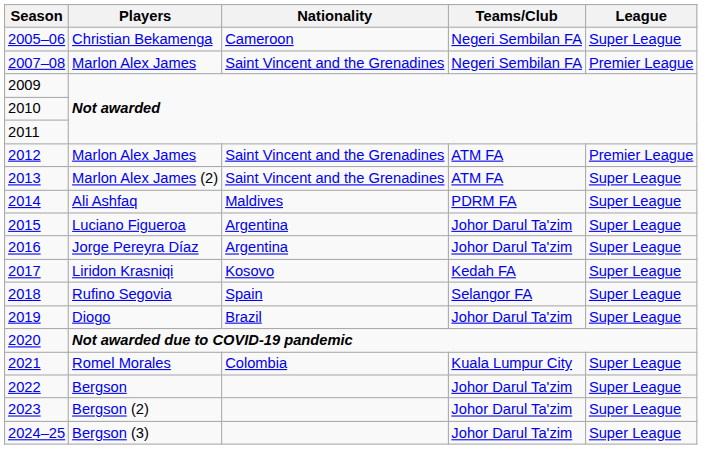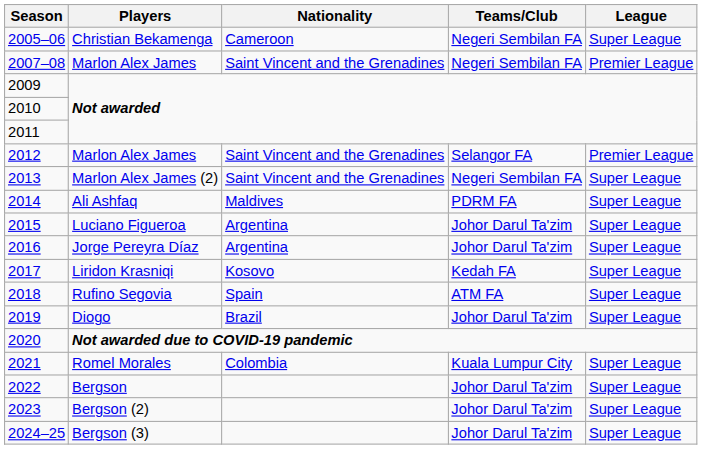 <table class="wikitable sortable" style="font-size: 85%;">
 <tr>
 <th>Season</th>
 <th>Players</th>
 <th>Nationality</th>
 <th>Teams/Club</th>
 <th>League</th>
 </tr>
 <tr>
 <td><a href='#'>2005–06</a></td>
 <td><a href='#'>Christian Bekamenga</a></td>
 <td> <a href='#'>Cameroon</a></td>
 <td> <a href='#'>Negeri Sembilan FA</a></td>
 <td><a href='#'>Super League</a></td>
 </tr>
 <tr>
 <td><a href='#'>2007–08</a></td>
 <td><a href='#'>Marlon Alex James</a></td>
 <td> <a href='#'>Saint Vincent and the Grenadines</a></td>
 <td> <a href='#'>Negeri Sembilan FA</a></td>
 <td><a href='#'>Premier League</a></td>
 </tr>
 <tr>
 <td>2009</td>
 <td colspan="4" rowspan="3"><strong><em>Not awarded</em></strong></td>
 </tr>
 <tr>
 <td>2010</td>
 </tr>
 <tr>
 <td>2011</td>
 </tr>
 <tr>
 <td><a href='#'>2012</a></td>
 <td><a href='#'>Marlon Alex James</a></td>
 <td> <a href='#'>Saint Vincent and the Grenadines</a></td>
-<td> <a href='#'>ATM FA</a></td>
+<td> <a href='#'>Selangor FA</a></td>
 <td><a href='#'>Premier League</a></td>
 </tr>
 <tr>
 <td><a href='#'>2013</a></td>
 <td><a href='#'>Marlon Alex James</a> (2)</td>
 <td> <a href='#'>Saint Vincent and the Grenadines</a></td>
-<td> <a href='#'>ATM FA</a></td>
+<td> <a href='#'>Negeri Sembilan FA</a></td>
 <td><a href='#'>Super League</a></td>
 </tr>
 <tr>
 <td><a href='#'>2014</a></td>
 <td><a href='#'>Ali Ashfaq</a></td>
 <td> <a href='#'>Maldives</a></td>
 <td> <a href='#'>PDRM FA</a></td>
 <td><a href='#'>Super League</a></td>
 </tr>
 <tr>
 <td><a href='#'>2015</a></td>
 <td><a href='#'>Luciano Figueroa</a></td>
 <td> <a href='#'>Argentina</a></td>
 <td> <a href='#'>Johor Darul Ta'zim</a></td>
 <td><a href='#'>Super League</a></td>
 </tr>
 <tr>
 <td><a href='#'>2016</a></td>
 <td><a href='#'>Jorge Pereyra Díaz</a></td>
 <td> <a href='#'>Argentina</a></td>
 <td> <a href='#'>Johor Darul Ta'zim</a></td>
 <td><a href='#'>Super League</a></td>
 </tr>
 <tr>
 <td><a href='#'>2017</a></td>
 <td><a href='#'>Liridon Krasniqi</a></td>
 <td> <a href='#'>Kosovo</a></td>
 <td> <a href='#'>Kedah FA</a></td>
 <td><a href='#'>Super League</a></td>
 </tr>
 <tr>
 <td><a href='#'>2018</a></td>
 <td><a href='#'>Rufino Segovia</a></td>
 <td> <a href='#'>Spain</a></td>
-<td> <a href='#'>Selangor FA</a></td>
+<td> <a href='#'>ATM FA</a></td>
 <td><a href='#'>Super League</a></td>
 </tr>
 <tr>
 <td><a href='#'>2019</a></td>
 <td><a href='#'>Diogo</a></td>
 <td> <a href='#'>Brazil</a></td>
 <td> <a href='#'>Johor Darul Ta'zim</a></td>
 <td><a href='#'>Super League</a></td>
 </tr>
 <tr>
 <td><a href='#'>2020</a></td>
 <td colspan="4"><strong><em>Not awarded due to COVID-19 pandemic</em></strong></td>
 </tr>
 <tr>
 <td><a href='#'>2021</a></td>
 <td><a href='#'>Romel Morales</a></td>
 <td> <a href='#'>Colombia</a></td>
 <td> <a href='#'>Kuala Lumpur City</a></td>
 <td><a href='#'>Super League</a></td>
 </tr>
 <tr>
 <td><a href='#'>2022</a></td>
 <td><a href='#'>Bergson</a></td>
 <td></td>
 <td> <a href='#'>Johor Darul Ta'zim</a></td>
 <td><a href='#'>Super League</a></td>
 </tr>
 <tr>
 <td><a href='#'>2023</a></td>
 <td><a href='#'>Bergson</a> (2)</td>
 <td></td>
 <td> <a href='#'>Johor Darul Ta'zim</a></td>
 <td><a href='#'>Super League</a></td>
 </tr>
 <tr>
 <td><a href='#'>2024–25</a></td>
 <td><a href='#'>Bergson</a> (3)</td>
 <td></td>
 <td> <a href='#'>Johor Darul Ta'zim</a></td>
 <td><a href='#'>Super League</a></td>
 </tr>
 </table>
